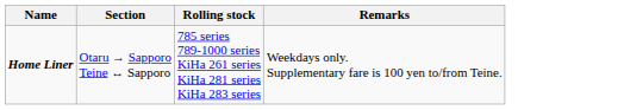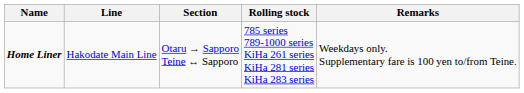 <table class="wikitable">
 <tr>
 <th>Name</th>
+<th>Line</th>
 <th>Section</th>
 <th>Rolling stock</th>
 <th>Remarks</th>
 </tr>
 <tr>
 <td><strong><em>Home Liner</em></strong></td>
+<td><a href='#'>Hakodate Main Line</a></td>
 <td><a href='#'>Otaru</a> → <a href='#'>Sapporo</a><br><a href='#'>Teine</a> ↔ Sapporo</td>
 <td><a href='#'>785 series</a><br><a href='#'>789-1000 series</a><br><a href='#'>KiHa 261 series</a><br><a href='#'>KiHa 281 series</a><br><a href='#'>KiHa 283 series</a></td>
 <td>Weekdays only.<br>Supplementary fare is 100 yen to/from Teine.</td>
 </tr>
 </table>
